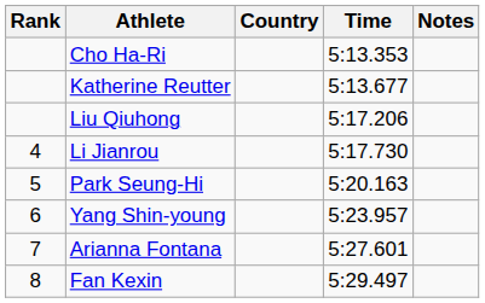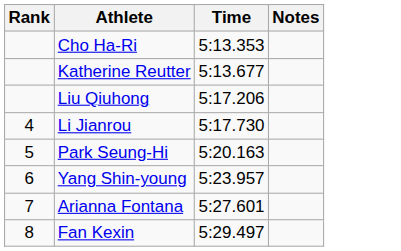 <table class="wikitable sortable" style="text-align:center">
 <tr>
 <th>Rank</th>
 <th>Athlete</th>
-<th>Country</th>
 <th>Time</th>
 <th>Notes</th>
 </tr>
 <tr>
 <td></td>
 <td align=left><a href='#'>Cho Ha-Ri</a></td>
-<td align=left></td>
 <td>5:13.353</td>
 <td></td>
 </tr>
 <tr>
 <td></td>
 <td align=left><a href='#'>Katherine Reutter</a></td>
-<td align=left></td>
 <td>5:13.677</td>
 <td></td>
 </tr>
 <tr>
 <td></td>
 <td align=left><a href='#'>Liu Qiuhong</a></td>
-<td align=left></td>
 <td>5:17.206</td>
 <td></td>
 </tr>
 <tr>
 <td>4</td>
 <td align=left><a href='#'>Li Jianrou</a></td>
-<td align=left></td>
 <td>5:17.730</td>
 <td></td>
 </tr>
 <tr>
 <td>5</td>
 <td align=left><a href='#'>Park Seung-Hi</a></td>
-<td align=left></td>
 <td>5:20.163</td>
 <td></td>
 </tr>
 <tr>
 <td>6</td>
 <td align=left><a href='#'>Yang Shin-young</a></td>
-<td align=left></td>
 <td>5:23.957</td>
 <td></td>
 </tr>
 <tr>
 <td>7</td>
 <td align=left><a href='#'>Arianna Fontana</a></td>
-<td align=left></td>
 <td>5:27.601</td>
 <td></td>
 </tr>
 <tr>
 <td>8</td>
 <td align=left><a href='#'>Fan Kexin</a></td>
-<td align=left></td>
 <td>5:29.497</td>
 <td></td>
 </tr>
 </table>
